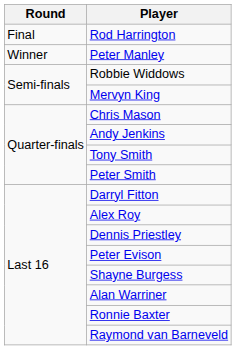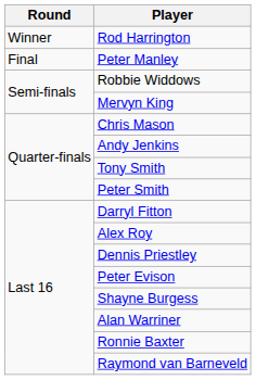 <table class="wikitable">
 <tr>
 <th>Round</th>
 <th>Player</th>
 </tr>
 <tr>
-<td rowspan="1">Final</td>
+<td rowspan="1">Winner</td>
 <td> <a href='#'>Rod Harrington</a></td>
 </tr>
 <tr>
-<td rowspan="1">Winner</td>
+<td rowspan="1">Final</td>
 <td> <a href='#'>Peter Manley</a></td>
 </tr>
 <tr>
 <td rowspan="2">Semi-finals</td>
 <td> Robbie Widdows</td>
 </tr>
 <tr>
 <td> <a href='#'>Mervyn King</a></td>
 </tr>
 <tr>
 <td rowspan="4">Quarter-finals</td>
 <td> <a href='#'>Chris Mason</a></td>
 </tr>
 <tr>
 <td> <a href='#'>Andy Jenkins</a></td>
 </tr>
 <tr>
 <td> <a href='#'>Tony Smith</a></td>
 </tr>
 <tr>
 <td> <a href='#'>Peter Smith</a></td>
 </tr>
 <tr>
 <td rowspan=8>Last 16</td>
 <td> <a href='#'>Darryl Fitton</a></td>
 </tr>
 <tr>
 <td> <a href='#'>Alex Roy</a></td>
 </tr>
 <tr>
 <td> <a href='#'>Dennis Priestley</a></td>
 </tr>
 <tr>
 <td> <a href='#'>Peter Evison</a></td>
 </tr>
 <tr>
 <td> <a href='#'>Shayne Burgess</a></td>
 </tr>
 <tr>
 <td> <a href='#'>Alan Warriner</a></td>
 </tr>
 <tr>
 <td> <a href='#'>Ronnie Baxter</a></td>
 </tr>
 <tr>
 <td> <a href='#'>Raymond van Barneveld</a></td>
 </tr>
 </table>
